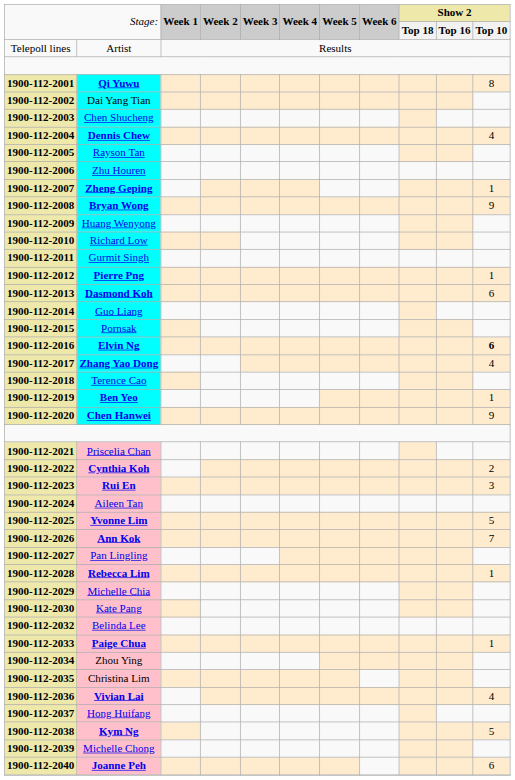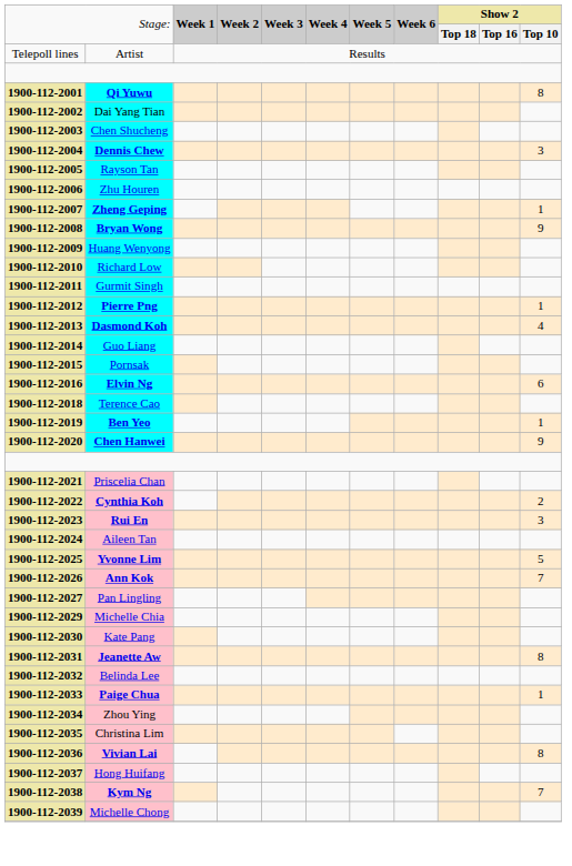 <table class="wikitable">
 <tr>
 <td colspan=2 align="right" rowspan="2"><em>Stage:</em></td>
 <td colspan=1 bgcolor="#CCCCCC" align="center" rowspan="2"><strong>Week 1</strong></td>
 <td colspan=1 bgcolor="#CCCCCC" align="center" rowspan="2"><strong>Week 2</strong></td>
 <td colspan=1 bgcolor="#CCCCCC" align="center" rowspan="2"><strong>Week 3</strong></td>
 <td colspan=1 bgcolor="#CCCCCC" align="center" rowspan="2"><strong>Week 4</strong></td>
 <td colspan=1 bgcolor="#CCCCCC" align="center" rowspan="2"><strong>Week 5</strong></td>
 <td colspan=1 bgcolor="#CCCCCC" align="center" rowspan="2"><strong>Week 6</strong></td>
 <td colspan=3 bgcolor="palegoldenrod" align="center"><strong>Show 2</strong></td>
 </tr>
 <tr>
 <th align="center">Top 18</th>
 <th align="center">Top 16</th>
 <th align="center">Top 10</th>
 </tr>
 <tr>
 <td colspan=1 align="center">Telepoll lines</td>
 <td colspan=1 align="center">Artist</td>
 <td colspan=9 align="center">Results</td>
 </tr>
 <tr>
 <td colspan=11 align="center"><br><div></div></td>
 </tr>
 <tr>
 <td bgcolor="palegoldenrod" align="center"><strong>1900-112-2001</strong></td>
 <td bgcolor="cyan" align="center"><strong><a href='#'>Qi Yuwu</a></strong></td>
 <td bgcolor="#FFEBCD"></td>
 <td bgcolor="#FFEBCD"></td>
 <td bgcolor="#FFEBCD"></td>
 <td bgcolor="#FFEBCD"></td>
 <td bgcolor="#FFEBCD"></td>
 <td bgcolor="#FFEBCD"></td>
 <td bgcolor="#FFEBCD"></td>
 <td bgcolor="#FFEBCD"></td>
 <td bgcolor="#FFEBCD" align="center">8</td>
 </tr>
 <tr>
 <td bgcolor="palegoldenrod" align="center"><strong>1900-112-2002</strong></td>
 <td bgcolor="cyan" align="center">Dai Yang Tian</td>
 <td bgcolor="#FFEBCD"></td>
 <td bgcolor="#FFEBCD"></td>
 <td bgcolor="#FFEBCD"></td>
 <td bgcolor="#FFEBCD"></td>
 <td bgcolor="#FFEBCD"></td>
 <td bgcolor="#FFEBCD"></td>
 <td bgcolor="#FFEBCD"></td>
 <td bgcolor="#FFEBCD"></td>
 <td></td>
 </tr>
 <tr>
 <td bgcolor="palegoldenrod" align="center"><strong>1900-112-2003</strong></td>
 <td bgcolor="cyan" align="center"><a href='#'>Chen Shucheng</a></td>
 <td></td>
 <td></td>
 <td></td>
 <td></td>
 <td></td>
 <td></td>
 <td bgcolor="#FFEBCD"></td>
 <td></td>
 <td></td>
 </tr>
 <tr>
 <td bgcolor="palegoldenrod" align="center"><strong>1900-112-2004</strong></td>
 <td bgcolor="cyan" align="center"><strong><a href='#'>Dennis Chew</a></strong></td>
 <td bgcolor="#FFEBCD"></td>
 <td bgcolor="#FFEBCD"></td>
 <td bgcolor="#FFEBCD"></td>
 <td bgcolor="#FFEBCD"></td>
 <td bgcolor="#FFEBCD"></td>
 <td bgcolor="#FFEBCD"></td>
 <td bgcolor="#FFEBCD"></td>
 <td bgcolor="#FFEBCD"></td>
-<td bgcolor="#FFEBCD" align="center">4</td>
+<td bgcolor="#FFEBCD" align="center">3</td>
 </tr>
 <tr>
 <td bgcolor="palegoldenrod" align="center"><strong>1900-112-2005</strong></td>
 <td bgcolor="cyan" align="center"><a href='#'>Rayson Tan</a></td>
 <td></td>
 <td></td>
 <td></td>
 <td></td>
 <td></td>
 <td></td>
 <td bgcolor="#FFEBCD"></td>
 <td bgcolor="#FFEBCD"></td>
 <td></td>
 </tr>
 <tr>
 <td bgcolor="palegoldenrod" align="center"><strong>1900-112-2006</strong></td>
 <td bgcolor="cyan" align="center"><a href='#'>Zhu Houren</a></td>
 <td></td>
 <td></td>
 <td></td>
 <td></td>
 <td></td>
 <td></td>
 <td></td>
 <td></td>
 <td></td>
 </tr>
 <tr>
 <td bgcolor="palegoldenrod" align="center"><strong>1900-112-2007</strong></td>
 <td bgcolor="cyan" align="center"><strong><a href='#'>Zheng Geping</a></strong></td>
 <td></td>
 <td bgcolor="#FFEBCD"></td>
 <td bgcolor="#FFEBCD"></td>
 <td bgcolor="#FFEBCD"></td>
 <td></td>
 <td></td>
 <td bgcolor="#FFEBCD"></td>
 <td bgcolor="#FFEBCD"></td>
 <td bgcolor="#FFEBCD" align="center">1</td>
 </tr>
 <tr>
 <td bgcolor="palegoldenrod" align="center"><strong>1900-112-2008</strong></td>
 <td bgcolor="cyan" align="center"><strong><a href='#'>Bryan Wong</a></strong></td>
 <td bgcolor="#FFEBCD"></td>
 <td bgcolor="#FFEBCD"></td>
 <td bgcolor="#FFEBCD"></td>
 <td bgcolor="#FFEBCD"></td>
 <td bgcolor="#FFEBCD"></td>
 <td bgcolor="#FFEBCD"></td>
 <td bgcolor="#FFEBCD"></td>
 <td bgcolor="#FFEBCD"></td>
 <td bgcolor="#FFEBCD" align="center">9</td>
 </tr>
 <tr>
 <td bgcolor="palegoldenrod" align="center"><strong>1900-112-2009</strong></td>
 <td bgcolor="cyan" align="center"><a href='#'>Huang Wenyong</a></td>
 <td></td>
 <td></td>
 <td></td>
 <td></td>
 <td></td>
 <td></td>
 <td bgcolor="#FFEBCD"></td>
 <td bgcolor="#FFEBCD"></td>
 <td></td>
 </tr>
 <tr>
 <td bgcolor="palegoldenrod" align="center"><strong>1900-112-2010</strong></td>
 <td bgcolor="cyan" align="center"><a href='#'>Richard Low</a></td>
 <td bgcolor="#FFEBCD"></td>
 <td bgcolor="#FFEBCD"></td>
 <td></td>
 <td></td>
 <td></td>
 <td></td>
 <td bgcolor="#FFEBCD"></td>
 <td bgcolor="#FFEBCD"></td>
 <td></td>
 </tr>
 <tr>
 <td bgcolor="palegoldenrod" align="center"><strong>1900-112-2011</strong></td>
 <td bgcolor="cyan" align="center"><a href='#'>Gurmit Singh</a></td>
 <td></td>
 <td></td>
 <td></td>
 <td></td>
 <td></td>
 <td></td>
 <td></td>
 <td></td>
 <td></td>
 </tr>
 <tr>
 <td bgcolor="palegoldenrod" align="center"><strong>1900-112-2012</strong></td>
 <td bgcolor="cyan" align="center"><strong><a href='#'>Pierre Png</a></strong></td>
 <td bgcolor="#FFEBCD"></td>
 <td bgcolor="#FFEBCD"></td>
 <td bgcolor="#FFEBCD"></td>
 <td bgcolor="#FFEBCD"></td>
 <td bgcolor="#FFEBCD"></td>
 <td bgcolor="#FFEBCD"></td>
 <td bgcolor="#FFEBCD"></td>
 <td bgcolor="#FFEBCD"></td>
 <td bgcolor="#FFEBCD" align="center">1</td>
 </tr>
 <tr>
 <td bgcolor="palegoldenrod" align="center"><strong>1900-112-2013</strong></td>
 <td bgcolor="cyan" align="center"><strong><a href='#'>Dasmond Koh</a></strong></td>
 <td bgcolor="#FFEBCD"></td>
 <td bgcolor="#FFEBCD"></td>
 <td bgcolor="#FFEBCD"></td>
 <td bgcolor="#FFEBCD"></td>
 <td bgcolor="#FFEBCD"></td>
 <td bgcolor="#FFEBCD"></td>
 <td bgcolor="#FFEBCD"></td>
 <td bgcolor="#FFEBCD"></td>
-<td bgcolor="#FFEBCD" align="center">6</td>
+<td bgcolor="#FFEBCD" align="center">4</td>
 </tr>
 <tr>
 <td bgcolor="palegoldenrod" align="center"><strong>1900-112-2014</strong></td>
 <td bgcolor="cyan" align="center"><a href='#'>Guo Liang</a></td>
 <td></td>
 <td></td>
 <td></td>
 <td></td>
 <td></td>
 <td></td>
 <td bgcolor="#FFEBCD"></td>
 <td></td>
 <td></td>
 </tr>
 <tr>
 <td bgcolor="palegoldenrod" align="center"><strong>1900-112-2015</strong></td>
 <td bgcolor="cyan" align="center"><a href='#'>Pornsak</a></td>
 <td bgcolor="#FFEBCD"></td>
 <td></td>
 <td></td>
 <td></td>
 <td></td>
 <td></td>
 <td bgcolor="#FFEBCD"></td>
 <td bgcolor="#FFEBCD"></td>
 <td></td>
 </tr>
 <tr>
 <td bgcolor="palegoldenrod" align="center"><strong>1900-112-2016</strong></td>
 <td bgcolor="cyan" align="center"><strong><a href='#'>Elvin Ng</a></strong></td>
 <td bgcolor="#FFEBCD"></td>
 <td bgcolor="#FFEBCD"></td>
 <td bgcolor="#FFEBCD"></td>
 <td bgcolor="#FFEBCD"></td>
 <td bgcolor="#FFEBCD"></td>
 <td bgcolor="#FFEBCD"></td>
 <td bgcolor="#FFEBCD"></td>
 <td bgcolor="#FFEBCD"></td>
-<td bgcolor="#FFEBCD" align="center"><strong>6</strong></td>
-</tr>
-<tr>
-<td bgcolor="palegoldenrod" align="center"><strong>1900-112-2017</strong></td>
-<td bgcolor="cyan" align="center"><strong><a href='#'>Zhang Yao Dong</a></strong></td>
-<td></td>
-<td></td>
-<td bgcolor="#FFEBCD"></td>
-<td bgcolor="#FFEBCD"></td>
-<td bgcolor="#FFEBCD"></td>
-<td bgcolor="#FFEBCD"></td>
-<td bgcolor="#FFEBCD"></td>
-<td bgcolor="#FFEBCD"></td>
-<td bgcolor="#FFEBCD" align="center">4</td>
+<td bgcolor="#FFEBCD" align="center">6</td>
 </tr>
 <tr>
 <td bgcolor="palegoldenrod" align="center"><strong>1900-112-2018</strong></td>
 <td bgcolor="cyan" align="center"><a href='#'>Terence Cao</a></td>
 <td bgcolor="#FFEBCD"></td>
 <td></td>
 <td></td>
 <td></td>
 <td></td>
 <td></td>
 <td bgcolor="#FFEBCD"></td>
 <td bgcolor="#FFEBCD"></td>
 <td></td>
 </tr>
 <tr>
 <td bgcolor="palegoldenrod" align="center"><strong>1900-112-2019</strong></td>
 <td bgcolor="cyan" align="center"><strong><a href='#'>Ben Yeo</a></strong></td>
 <td></td>
 <td></td>
 <td></td>
 <td></td>
 <td bgcolor="#FFEBCD"></td>
 <td bgcolor="#FFEBCD"></td>
 <td bgcolor="#FFEBCD"></td>
 <td bgcolor="#FFEBCD"></td>
 <td bgcolor="#FFEBCD" align="center">1</td>
 </tr>
 <tr>
 <td bgcolor="palegoldenrod" align="center"><strong>1900-112-2020</strong></td>
 <td bgcolor="cyan" align="center"><strong><a href='#'>Chen Hanwei</a></strong></td>
 <td bgcolor="#FFEBCD"></td>
 <td bgcolor="#FFEBCD"></td>
 <td bgcolor="#FFEBCD"></td>
 <td bgcolor="#FFEBCD"></td>
 <td bgcolor="#FFEBCD"></td>
 <td bgcolor="#FFEBCD"></td>
 <td bgcolor="#FFEBCD"></td>
 <td bgcolor="#FFEBCD"></td>
 <td bgcolor="#FFEBCD" align="center">9</td>
 </tr>
 <tr>
 <td colspan=11 align="center"><br><div></div></td>
 </tr>
 <tr>
 <td bgcolor="palegoldenrod" align="center"><strong>1900-112-2021</strong></td>
 <td bgcolor="pink" align="center"><a href='#'>Priscelia Chan</a></td>
 <td></td>
 <td></td>
 <td></td>
 <td></td>
 <td></td>
 <td></td>
 <td bgcolor="#FFEBCD"></td>
 <td></td>
 <td></td>
 </tr>
 <tr>
 <td bgcolor="palegoldenrod" align="center"><strong>1900-112-2022</strong></td>
 <td bgcolor="pink" align="center"><strong><a href='#'>Cynthia Koh</a></strong></td>
 <td></td>
 <td bgcolor="#FFEBCD"></td>
 <td bgcolor="#FFEBCD"></td>
 <td bgcolor="#FFEBCD"></td>
 <td bgcolor="#FFEBCD"></td>
 <td bgcolor="#FFEBCD"></td>
 <td bgcolor="#FFEBCD"></td>
 <td bgcolor="#FFEBCD"></td>
 <td bgcolor="#FFEBCD" align="center">2</td>
 </tr>
 <tr>
 <td bgcolor="palegoldenrod" align="center"><strong>1900-112-2023</strong></td>
 <td bgcolor="pink" align="center"><strong><a href='#'>Rui En</a></strong></td>
 <td bgcolor="#FFEBCD"></td>
 <td bgcolor="#FFEBCD"></td>
 <td bgcolor="#FFEBCD"></td>
 <td bgcolor="#FFEBCD"></td>
 <td bgcolor="#FFEBCD"></td>
 <td bgcolor="#FFEBCD"></td>
 <td bgcolor="#FFEBCD"></td>
 <td bgcolor="#FFEBCD"></td>
 <td bgcolor="#FFEBCD" align="center">3</td>
 </tr>
 <tr>
 <td bgcolor="palegoldenrod" align="center"><strong>1900-112-2024</strong></td>
 <td bgcolor="pink" align="center"><a href='#'>Aileen Tan</a></td>
 <td></td>
 <td></td>
 <td></td>
 <td></td>
 <td></td>
 <td></td>
 <td></td>
 <td></td>
 <td></td>
 </tr>
 <tr>
 <td bgcolor="palegoldenrod" align="center"><strong>1900-112-2025</strong></td>
 <td bgcolor="pink" align="center"><strong><a href='#'>Yvonne Lim</a></strong></td>
 <td bgcolor="#FFEBCD"></td>
 <td bgcolor="#FFEBCD"></td>
 <td bgcolor="#FFEBCD"></td>
 <td bgcolor="#FFEBCD"></td>
 <td bgcolor="#FFEBCD"></td>
 <td bgcolor="#FFEBCD"></td>
 <td bgcolor="#FFEBCD"></td>
 <td bgcolor="#FFEBCD"></td>
 <td bgcolor="#FFEBCD" align="center">5</td>
 </tr>
 <tr>
 <td bgcolor="palegoldenrod" align="center"><strong>1900-112-2026</strong></td>
 <td bgcolor="pink" align="center"><strong><a href='#'>Ann Kok</a></strong></td>
 <td bgcolor="#FFEBCD"></td>
 <td bgcolor="#FFEBCD"></td>
 <td bgcolor="#FFEBCD"></td>
 <td bgcolor="#FFEBCD"></td>
 <td bgcolor="#FFEBCD"></td>
 <td bgcolor="#FFEBCD"></td>
 <td bgcolor="#FFEBCD"></td>
 <td bgcolor="#FFEBCD"></td>
 <td bgcolor="#FFEBCD" align="center">7</td>
 </tr>
 <tr>
 <td bgcolor="palegoldenrod" align="center"><strong>1900-112-2027</strong></td>
 <td bgcolor="pink" align="center"><a href='#'>Pan Lingling</a></td>
 <td></td>
 <td></td>
 <td></td>
 <td bgcolor="#FFEBCD"></td>
 <td bgcolor="#FFEBCD"></td>
 <td bgcolor="#FFEBCD"></td>
 <td bgcolor="#FFEBCD"></td>
 <td bgcolor="#FFEBCD"></td>
 <td></td>
 </tr>
 <tr>
-<td bgcolor="palegoldenrod" align="center"><strong>1900-112-2028</strong></td>
-<td bgcolor="pink" align="center"><strong><a href='#'>Rebecca Lim</a></strong></td>
-<td bgcolor="#FFEBCD"></td>
-<td bgcolor="#FFEBCD"></td>
-<td bgcolor="#FFEBCD"></td>
-<td bgcolor="#FFEBCD"></td>
-<td bgcolor="#FFEBCD"></td>
-<td bgcolor="#FFEBCD"></td>
-<td bgcolor="#FFEBCD"></td>
-<td bgcolor="#FFEBCD"></td>
-<td bgcolor="#FFEBCD" align="center">1</td>
-</tr>
-<tr>
 <td bgcolor="palegoldenrod" align="center"><strong>1900-112-2029</strong></td>
 <td bgcolor="pink" align="center"><a href='#'>Michelle Chia</a></td>
 <td></td>
 <td></td>
 <td></td>
 <td></td>
 <td></td>
 <td></td>
 <td bgcolor="#FFEBCD"></td>
 <td bgcolor="#FFEBCD"></td>
 <td></td>
 </tr>
 <tr>
 <td bgcolor="palegoldenrod" align="center"><strong>1900-112-2030</strong></td>
 <td bgcolor="pink" align="center"><a href='#'>Kate Pang</a></td>
 <td bgcolor="#FFEBCD"></td>
 <td></td>
 <td></td>
 <td></td>
 <td></td>
 <td></td>
 <td bgcolor="#FFEBCD"></td>
 <td bgcolor="#FFEBCD"></td>
 <td></td>
+</tr>
+<tr>
+<td bgcolor="palegoldenrod" align="center"><strong>1900-112-2031</strong></td>
+<td bgcolor="pink" align="center"><strong><a href='#'>Jeanette Aw</a></strong></td>
+<td bgcolor="#FFEBCD"></td>
+<td bgcolor="#FFEBCD"></td>
+<td bgcolor="#FFEBCD"></td>
+<td bgcolor="#FFEBCD"></td>
+<td bgcolor="#FFEBCD"></td>
+<td bgcolor="#FFEBCD"></td>
+<td bgcolor="#FFEBCD"></td>
+<td bgcolor="#FFEBCD"></td>
+<td bgcolor="#FFEBCD" align="center">8</td>
 </tr>
 <tr>
 <td bgcolor="palegoldenrod" align="center"><strong>1900-112-2032</strong></td>
 <td bgcolor="pink" align="center"><a href='#'>Belinda Lee</a></td>
 <td></td>
 <td></td>
 <td></td>
 <td></td>
 <td></td>
 <td></td>
 <td></td>
 <td></td>
 <td></td>
 </tr>
 <tr>
 <td bgcolor="palegoldenrod" align="center"><strong>1900-112-2033</strong></td>
 <td bgcolor="pink" align="center"><strong><a href='#'>Paige Chua</a></strong></td>
 <td bgcolor="#FFEBCD"></td>
 <td bgcolor="#FFEBCD"></td>
 <td bgcolor="#FFEBCD"></td>
 <td bgcolor="#FFEBCD"></td>
 <td bgcolor="#FFEBCD"></td>
 <td bgcolor="#FFEBCD"></td>
 <td bgcolor="#FFEBCD"></td>
 <td bgcolor="#FFEBCD"></td>
 <td bgcolor="#FFEBCD" align="center">1</td>
 </tr>
 <tr>
 <td bgcolor="palegoldenrod" align="center"><strong>1900-112-2034</strong></td>
 <td bgcolor="pink" align="center">Zhou Ying</td>
 <td></td>
 <td></td>
 <td></td>
 <td></td>
 <td bgcolor="#FFEBCD"></td>
 <td bgcolor="#FFEBCD"></td>
 <td bgcolor="#FFEBCD"></td>
 <td bgcolor="#FFEBCD"></td>
 <td></td>
 </tr>
 <tr>
 <td bgcolor="palegoldenrod" align="center"><strong>1900-112-2035</strong></td>
 <td bgcolor="pink" align="center">Christina Lim</td>
 <td bgcolor="#FFEBCD"></td>
 <td bgcolor="#FFEBCD"></td>
 <td bgcolor="#FFEBCD"></td>
 <td bgcolor="#FFEBCD"></td>
 <td bgcolor="#FFEBCD"></td>
 <td></td>
 <td bgcolor="#FFEBCD"></td>
 <td bgcolor="#FFEBCD"></td>
 <td></td>
 </tr>
 <tr>
 <td bgcolor="palegoldenrod" align="center"><strong>1900-112-2036</strong></td>
 <td bgcolor="pink" align="center"><strong><a href='#'>Vivian Lai</a></strong></td>
 <td></td>
 <td bgcolor="#FFEBCD"></td>
 <td bgcolor="#FFEBCD"></td>
 <td bgcolor="#FFEBCD"></td>
 <td bgcolor="#FFEBCD"></td>
 <td bgcolor="#FFEBCD"></td>
 <td bgcolor="#FFEBCD"></td>
 <td bgcolor="#FFEBCD"></td>
-<td bgcolor="#FFEBCD" align="center">4</td>
+<td bgcolor="#FFEBCD" align="center">8</td>
 </tr>
 <tr>
 <td bgcolor="palegoldenrod" align="center"><strong>1900-112-2037</strong></td>
 <td bgcolor="pink" align="center"><a href='#'>Hong Huifang</a></td>
 <td></td>
 <td></td>
 <td></td>
 <td></td>
 <td></td>
 <td></td>
 <td bgcolor="#FFEBCD"></td>
 <td></td>
 <td></td>
 </tr>
 <tr>
 <td bgcolor="palegoldenrod" align="center"><strong>1900-112-2038</strong></td>
 <td bgcolor="pink" align="center"><strong><a href='#'>Kym Ng</a> </strong></td>
 <td bgcolor="#FFEBCD"></td>
 <td></td>
 <td></td>
 <td></td>
 <td></td>
 <td></td>
 <td bgcolor="#FFEBCD"></td>
 <td bgcolor="#FFEBCD"></td>
-<td bgcolor="#FFEBCD" align="center">5</td>
+<td bgcolor="#FFEBCD" align="center">7</td>
 </tr>
 <tr>
 <td bgcolor="palegoldenrod" align="center"><strong>1900-112-2039</strong></td>
 <td bgcolor="pink" align="center"><a href='#'>Michelle Chong</a></td>
 <td></td>
 <td></td>
 <td></td>
 <td></td>
 <td></td>
 <td></td>
 <td bgcolor="#FFEBCD"></td>
 <td bgcolor="#FFEBCD"></td>
 <td></td>
 </tr>
 <tr>
-<td bgcolor="palegoldenrod" align="center"><strong>1900-112-2040</strong></td>
-<td bgcolor="pink" align="center"><strong><a href='#'>Joanne Peh</a></strong></td>
-<td bgcolor="#FFEBCD"></td>
-<td bgcolor="#FFEBCD"></td>
-<td bgcolor="#FFEBCD"></td>
-<td bgcolor="#FFEBCD"></td>
-<td bgcolor="#FFEBCD"></td>
-<td></td>
-<td bgcolor="#FFEBCD"></td>
-<td bgcolor="#FFEBCD"></td>
-<td bgcolor="#FFEBCD" align="center">6</td>
-</tr>
-<tr>
 </tr>
 </table>
